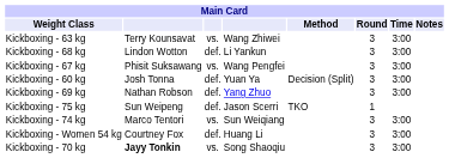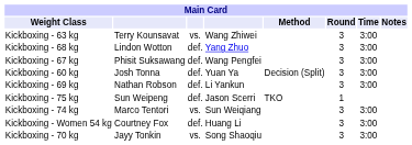 <table class="toccolours" style="font-size: 85%;">
 <tr>
 <th colspan="8" style="background-color: #ccf; color: #000080; text-align: center;"><strong>Main Card</strong></th>
 </tr>
 <tr>
 <th colspan="1" style="background-color: #E6E8FA; color: #000000; text-align: center;">Weight Class</th>
 <th colspan="1" style="background-color: #E6E8FA; color: #000000; text-align: center;"></th>
 <th colspan="1" style="background-color: #E6E8FA; color: #000000; text-align: center;"></th>
 <th colspan="1" style="background-color: #E6E8FA; color: #000000; text-align: center;"></th>
 <th colspan="1" style="background-color: #E6E8FA; color: #000000; text-align: center;">Method</th>
 <th colspan="1" style="background-color: #E6E8FA; color: #000000; text-align: center;">Round</th>
 <th colspan="1" style="background-color: #E6E8FA; color: #000000; text-align: center;">Time</th>
 <th colspan="1" style="background-color: #E6E8FA; color: #000000; text-align: center;">Notes</th>
 </tr>
 <tr>
 <td>Kickboxing - 63 kg</td>
 <td> Terry Kounsavat</td>
 <td align=center>vs.</td>
 <td> Wang Zhiwei</td>
 <td></td>
 <td align=center>3</td>
 <td align=center>3:00</td>
 <td></td>
 </tr>
 <tr>
 <td>Kickboxing - 68 kg</td>
 <td> Lindon Wotton</td>
 <td align=center>def.</td>
-<td> Li Yankun</td>
+<td> <a href='#'>Yang Zhuo</a></td>
 <td></td>
 <td align=center>3</td>
 <td align=center>3:00</td>
 <td></td>
 </tr>
 <tr>
 <td>Kickboxing - 67 kg</td>
 <td> Phisit Suksawang</td>
-<td align=center>vs.</td>
+<td align=center>def.</td>
 <td> Wang Pengfei</td>
 <td></td>
 <td align=center>3</td>
 <td align=center>3:00</td>
 <td></td>
 </tr>
 <tr>
 <td>Kickboxing - 60 kg</td>
 <td> Josh Tonna</td>
 <td align=center>def.</td>
 <td> Yuan Ya</td>
 <td>Decision (Split)</td>
 <td align=center>3</td>
 <td align=center>3:00</td>
 <td></td>
 </tr>
 <tr>
 <td>Kickboxing - 69 kg</td>
 <td> Nathan Robson</td>
 <td align=center>def.</td>
-<td> <a href='#'>Yang Zhuo</a></td>
+<td> Li Yankun</td>
 <td></td>
 <td align=center>3</td>
 <td align=center>3:00</td>
 <td></td>
 </tr>
 <tr>
 <td>Kickboxing - 75 kg</td>
 <td> Sun Weipeng</td>
 <td align=center>def.</td>
 <td> Jason Scerri</td>
 <td>TKO</td>
 <td align=center>1</td>
 <td align=center></td>
 <td></td>
 </tr>
 <tr>
 <td>Kickboxing - 74 kg</td>
 <td> Marco Tentori</td>
 <td align=center>vs.</td>
 <td> Sun Weiqiang</td>
 <td></td>
 <td align=center>3</td>
 <td align=center>3:00</td>
 <td></td>
 </tr>
 <tr>
 <td>Kickboxing - Women 54 kg</td>
 <td> Courtney Fox</td>
 <td align=center>def.</td>
 <td> Huang Li</td>
 <td></td>
 <td align=center>3</td>
 <td align=center>3:00</td>
 <td></td>
 </tr>
 <tr>
 <td>Kickboxing - 70 kg</td>
-<td><strong> Jayy Tonkin</strong></td>
+<td> Jayy Tonkin</td>
 <td align=center>vs.</td>
 <td> Song Shaoqiu</td>
 <td></td>
 <td align=center>3</td>
 <td align=center>3:00</td>
 <td></td>
 </tr>
 <tr>
 </tr>
 </table>
